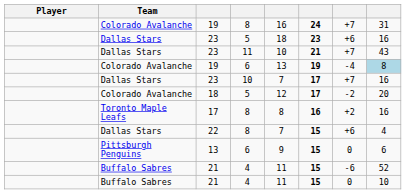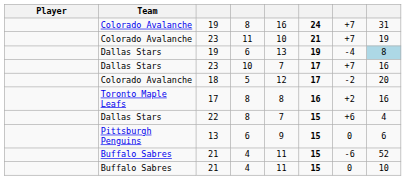 <table style="padding:3px; border-spacing:0; text-align:center;" class="wikitable sortable">
 <tr>
 <th style="width:12em">Player</th>
 <th style="width:12em">Team</th>
 <th style="width:4em"></th>
 <th style="width:4em"></th>
 <th style="width:4em"></th>
 <th style="width:4em"></th>
 <th data-sort-type="number" style="width:4em"></th>
 <th style="width:4em"></th>
 </tr>
 <tr>
 <td align=left></td>
 <td align=left><a href='#'>Colorado Avalanche</a></td>
 <td>19</td>
 <td>8</td>
 <td>16</td>
 <td><strong>24</strong></td>
 <td>+7</td>
 <td>31</td>
 </tr>
 <tr>
 <td align=left></td>
-<td align=left><a href='#'>Dallas Stars</a></td>
-<td>23</td>
-<td>5</td>
-<td>18</td>
-<td><strong>23</strong></td>
-<td>+6</td>
-<td>16</td>
-</tr>
-<tr>
-<td align=left></td>
-<td align=left>Dallas Stars</td>
+<td align=left>Colorado Avalanche</td>
 <td>23</td>
 <td>11</td>
 <td>10</td>
 <td><strong>21</strong></td>
 <td>+7</td>
-<td>43</td>
+<td>19</td>
 </tr>
 <tr>
 <td align=left></td>
-<td align=left>Colorado Avalanche</td>
+<td align=left>Dallas Stars</td>
 <td>19</td>
 <td>6</td>
 <td>13</td>
 <td><strong>19</strong></td>
 <td>-4</td>
 <td style="background: lightblue;">8</td>
 </tr>
 <tr>
 <td align=left></td>
 <td align=left>Dallas Stars</td>
 <td>23</td>
 <td>10</td>
 <td>7</td>
 <td><strong>17</strong></td>
 <td>+7</td>
 <td>16</td>
 </tr>
 <tr>
 <td align=left></td>
 <td align=left>Colorado Avalanche</td>
 <td>18</td>
 <td>5</td>
 <td>12</td>
 <td><strong>17</strong></td>
 <td>-2</td>
 <td>20</td>
 </tr>
 <tr>
 <td align=left></td>
 <td align=left><a href='#'>Toronto Maple Leafs</a></td>
 <td>17</td>
 <td>8</td>
 <td>8</td>
 <td><strong>16</strong></td>
 <td>+2</td>
 <td>16</td>
 </tr>
 <tr>
 <td align=left></td>
 <td align=left>Dallas Stars</td>
 <td>22</td>
 <td>8</td>
 <td>7</td>
 <td><strong>15</strong></td>
 <td>+6</td>
 <td>4</td>
 </tr>
 <tr>
 <td align=left></td>
 <td align=left><a href='#'>Pittsburgh Penguins</a></td>
 <td>13</td>
 <td>6</td>
 <td>9</td>
 <td><strong>15</strong></td>
 <td>0</td>
 <td>6</td>
 </tr>
 <tr>
 <td align=left></td>
 <td align=left><a href='#'>Buffalo Sabres</a></td>
 <td>21</td>
 <td>4</td>
 <td>11</td>
 <td><strong>15</strong></td>
 <td>-6</td>
 <td>52</td>
 </tr>
 <tr>
 <td align=left></td>
 <td align=left>Buffalo Sabres</td>
 <td>21</td>
 <td>4</td>
 <td>11</td>
 <td><strong>15</strong></td>
 <td>0</td>
 <td>10</td>
 </tr>
 </table>
